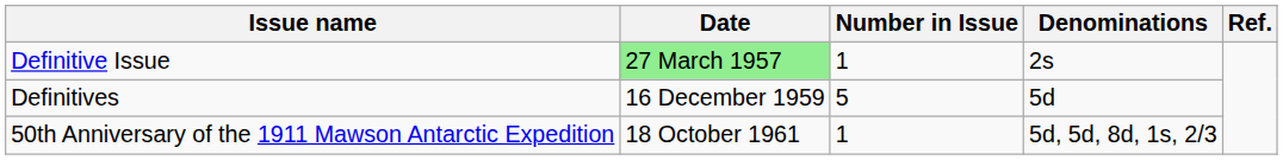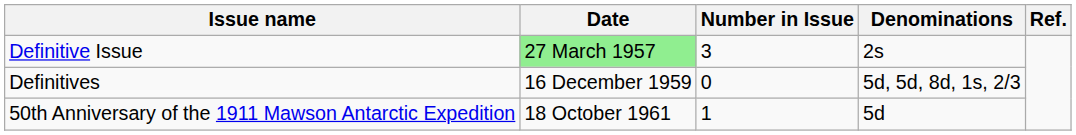 <table class="wikitable">
 <tr>
 <th>Issue name</th>
 <th>Date</th>
 <th>Number in Issue</th>
 <th>Denominations</th>
 <th>Ref.</th>
 </tr>
 <tr>
 <td><a href='#'>Definitive</a> Issue</td>
 <td style="background: lightgreen;">27 March 1957</td>
-<td>1</td>
+<td>3</td>
 <td>2s</td>
 <td rowspan="3"></td>
 </tr>
 <tr>
 <td>Definitives</td>
 <td>16 December 1959</td>
-<td>5</td>
-<td>5d</td>
+<td>0</td>
+<td>5d, 5d, 8d, 1s, 2/3</td>
 </tr>
 <tr>
 <td>50th Anniversary of the <a href='#'>1911 Mawson Antarctic Expedition</a></td>
 <td>18 October 1961</td>
 <td>1</td>
-<td>5d, 5d, 8d, 1s, 2/3</td>
+<td>5d</td>
 </tr>
 </table>
